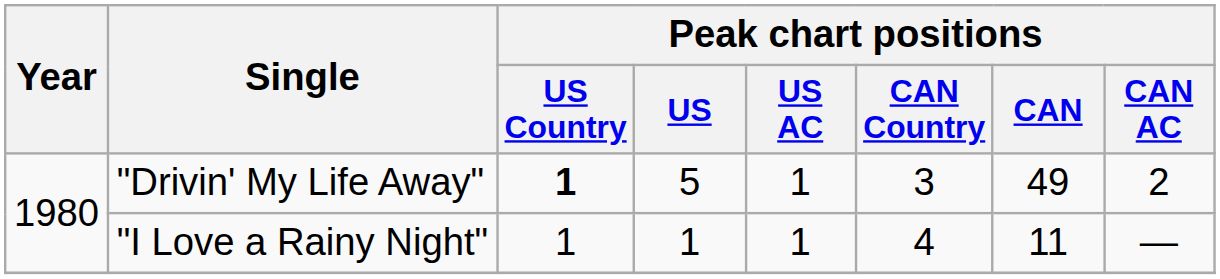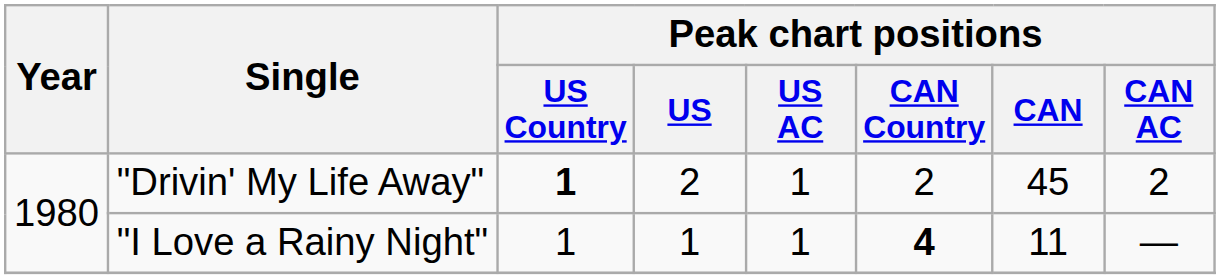 <table class="wikitable" style="text-align:center;">
 <tr>
 <th rowspan="2">Year</th>
 <th rowspan="2">Single</th>
 <th colspan="6">Peak chart positions</th>
 </tr>
 <tr style="font-size:smaller;">
 <th width="40"><a href='#'>US Country</a></th>
 <th width="40"><a href='#'>US</a></th>
 <th width="40"><a href='#'>US AC</a></th>
 <th width="40"><a href='#'>CAN Country</a></th>
 <th width="40"><a href='#'>CAN</a></th>
 <th width="40"><a href='#'>CAN AC</a></th>
 </tr>
 <tr>
 <td rowspan="2">1980</td>
 <td align="left">"Drivin' My Life Away"</td>
 <td><strong>1</strong></td>
-<td>5</td>
+<td>2</td>
 <td>1</td>
-<td>3</td>
-<td>49</td>
+<td>2</td>
+<td>45</td>
 <td>2</td>
 </tr>
 <tr>
 <td align="left">"I Love a Rainy Night"</td>
 <td>1</td>
 <td>1</td>
 <td>1</td>
-<td>4</td>
+<td><strong>4</strong></td>
 <td>11</td>
 <td>—</td>
 </tr>
 <tr>
 </tr>
 </table>
